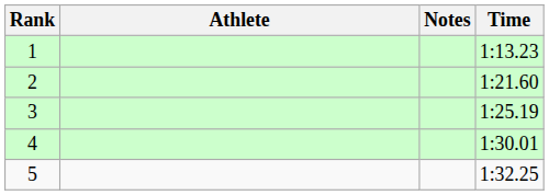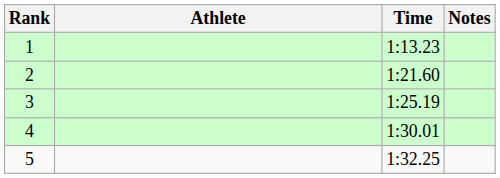 <table class="wikitable" style="text-align:center">
 <tr>
 <th>Rank</th>
 <th Style="width:18em">Athlete</th>
+<th>Time</th>
 <th>Notes</th>
-<th>Time</th>
 </tr>
 <tr style="background:#cfc">
 <td>1</td>
 <td style="text-align:left"></td>
+<td>1:13.23</td>
 <td></td>
-<td>1:13.23</td>
 </tr>
 <tr style="background:#cfc">
 <td>2</td>
 <td style="text-align:left"></td>
+<td>1:21.60</td>
 <td></td>
-<td>1:21.60</td>
 </tr>
 <tr style="background:#cfc">
 <td>3</td>
 <td style="text-align:left"></td>
+<td>1:25.19</td>
 <td></td>
-<td>1:25.19</td>
 </tr>
 <tr style="background:#cfc">
 <td>4</td>
 <td style="text-align:left"></td>
+<td>1:30.01</td>
 <td></td>
-<td>1:30.01</td>
 </tr>
 <tr>
 <td>5</td>
 <td style="text-align:left"></td>
+<td>1:32.25</td>
 <td></td>
-<td>1:32.25</td>
 </tr>
 </table>
